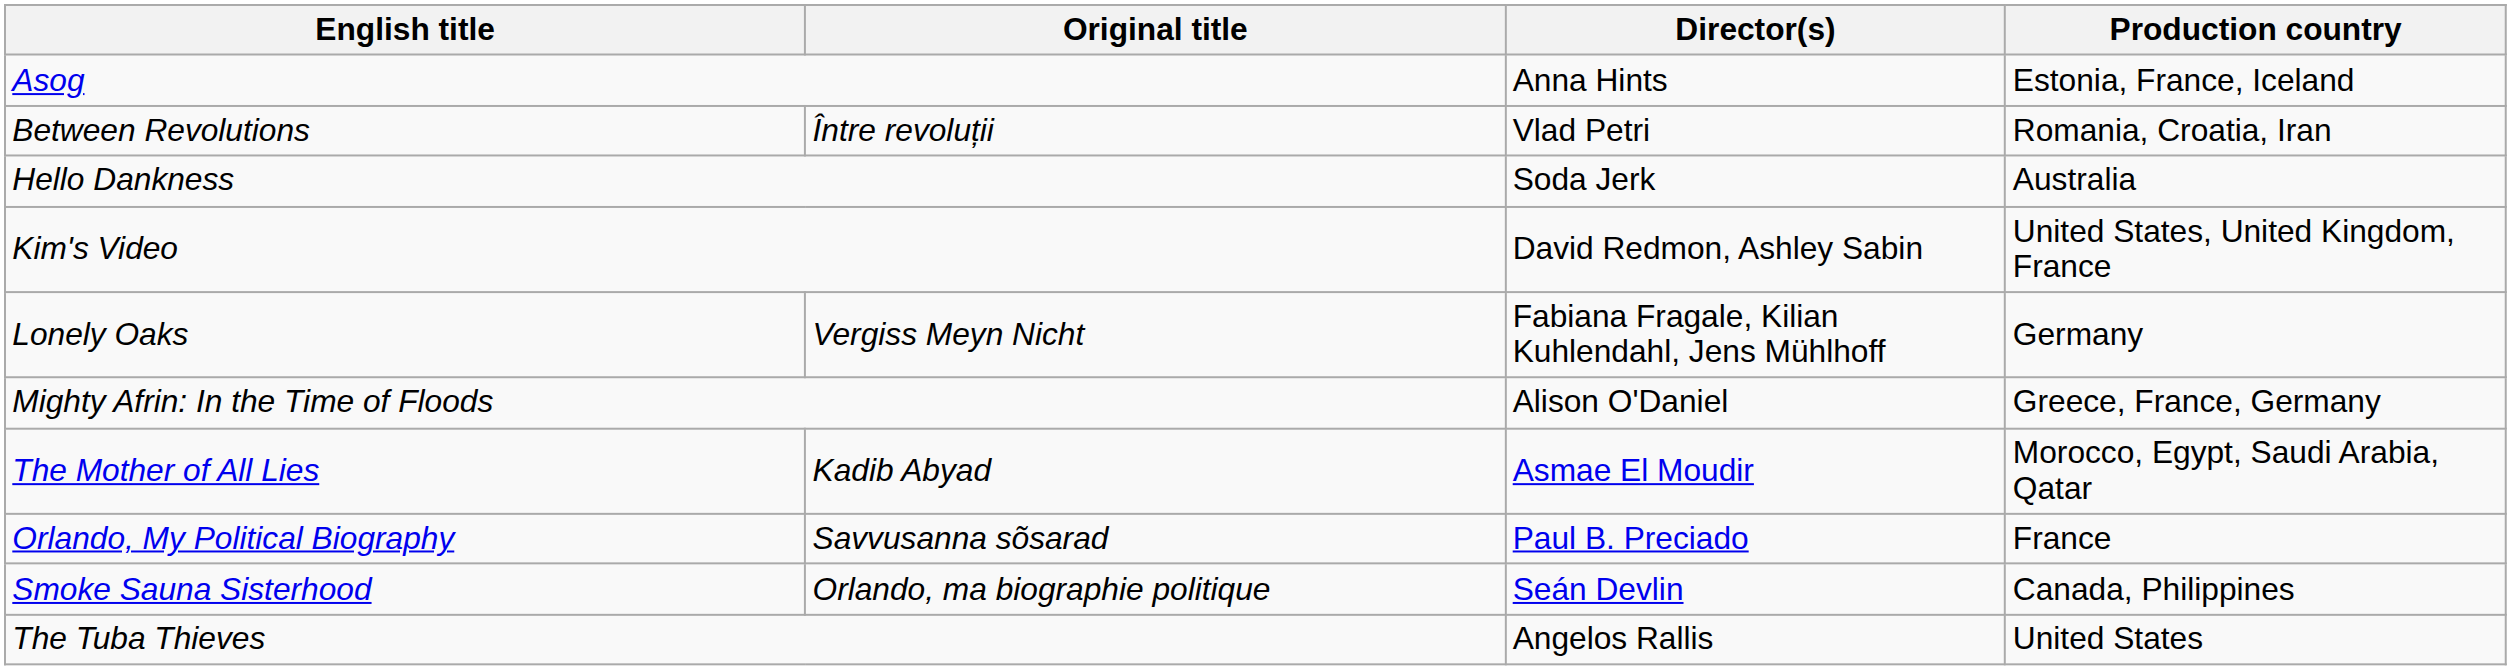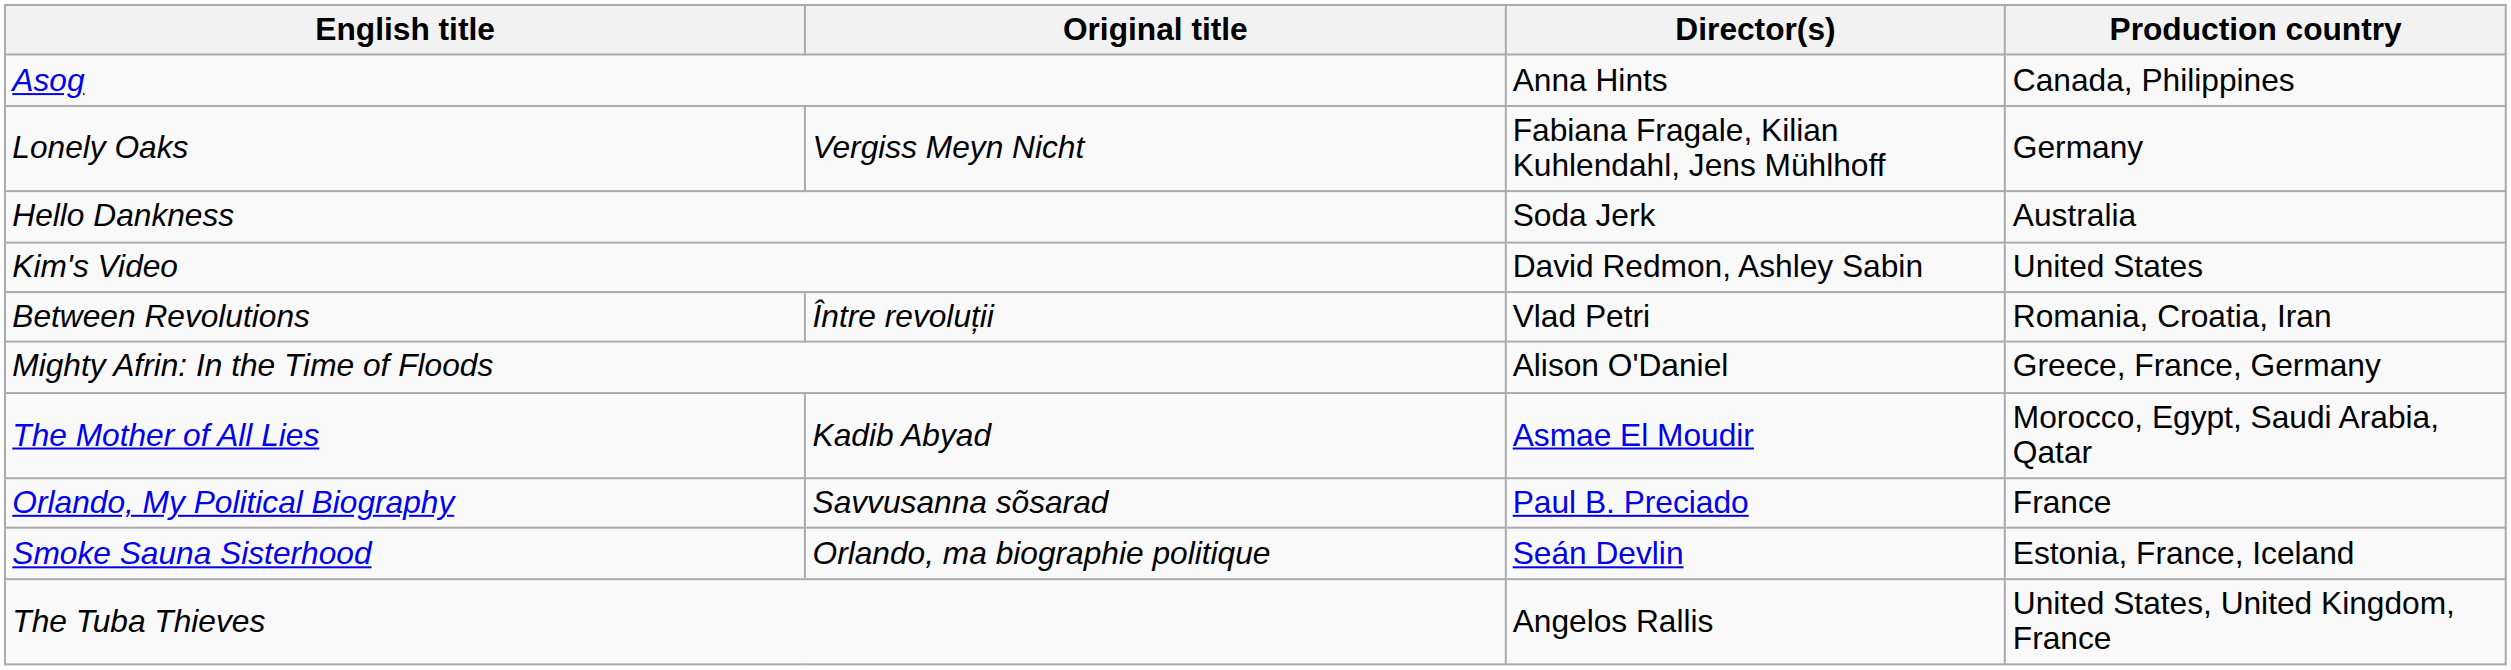 <table class="sortable wikitable" width="100%" cellpadding="5">
 <tr>
 <th scope="col" width="32%">English title</th>
 <th scope="col" width="28%">Original title</th>
 <th scope="col" width="20%">Director(s)</th>
 <th scope="col" width="20%">Production country</th>
 </tr>
 <tr>
 <td colspan=2><em><a href='#'>Asog</a></em></td>
 <td>Anna Hints</td>
-<td>Estonia, France, Iceland</td>
+<td>Canada, Philippines</td>
 </tr>
 <tr>
-<td><em>Between Revolutions</em></td>
-<td><em>Între revoluții</em></td>
-<td>Vlad Petri</td>
-<td>Romania, Croatia, Iran</td>
+<td><em>Lonely Oaks</em></td>
+<td><em>Vergiss Meyn Nicht</em></td>
+<td>Fabiana Fragale, Kilian Kuhlendahl, Jens Mühlhoff</td>
+<td>Germany</td>
 </tr>
 <tr>
 <td colspan=2><em>Hello Dankness</em></td>
 <td>Soda Jerk</td>
 <td>Australia</td>
 </tr>
 <tr>
 <td colspan=2><em>Kim's Video</em></td>
 <td>David Redmon, Ashley Sabin</td>
-<td>United States, United Kingdom, France</td>
+<td>United States</td>
 </tr>
 <tr>
-<td><em>Lonely Oaks</em></td>
-<td><em>Vergiss Meyn Nicht</em></td>
-<td>Fabiana Fragale, Kilian Kuhlendahl, Jens Mühlhoff</td>
-<td>Germany</td>
+<td><em>Between Revolutions</em></td>
+<td><em>Între revoluții</em></td>
+<td>Vlad Petri</td>
+<td>Romania, Croatia, Iran</td>
 </tr>
 <tr>
 <td colspan=2><em>Mighty Afrin: In the Time of Floods</em></td>
 <td>Alison O'Daniel</td>
 <td>Greece, France, Germany</td>
 </tr>
 <tr>
 <td><em><a href='#'>The Mother of All Lies</a></em></td>
 <td><em>Kadib Abyad</em></td>
 <td><a href='#'>Asmae El Moudir</a></td>
 <td>Morocco, Egypt, Saudi Arabia, Qatar</td>
 </tr>
 <tr>
 <td><em><a href='#'>Orlando, My Political Biography</a></em></td>
 <td><em>Savvusanna sõsarad</em></td>
 <td><a href='#'>Paul B. Preciado</a></td>
 <td>France</td>
 </tr>
 <tr>
 <td><em><a href='#'>Smoke Sauna Sisterhood</a></em></td>
 <td><em>Orlando, ma biographie politique</em></td>
 <td><a href='#'>Seán Devlin</a></td>
-<td>Canada, Philippines</td>
+<td>Estonia, France, Iceland</td>
 </tr>
 <tr>
 <td colspan=2><em>The Tuba Thieves</em></td>
 <td>Angelos Rallis</td>
-<td>United States</td>
+<td>United States, United Kingdom, France</td>
 </tr>
 </table>
